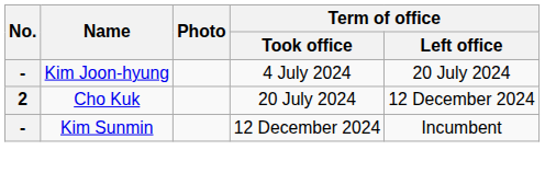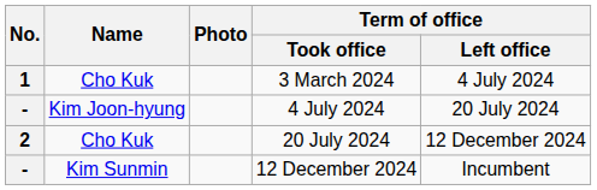 <table class="wikitable" style="text-align:center">
 <tr>
 <th rowspan="2">No.</th>
 <th rowspan="2">Name</th>
 <th rowspan="2">Photo</th>
 <th colspan="2">Term of office</th>
 </tr>
 <tr>
 <th>Took office</th>
 <th>Left office</th>
+</tr>
+<tr>
+<th>1</th>
+<td><a href='#'>Cho Kuk</a></td>
+<td></td>
+<td>3 March 2024</td>
+<td>4 July 2024</td>
 </tr>
 <tr>
 <th>-</th>
 <td><a href='#'>Kim Joon-hyung</a><br></td>
 <td></td>
 <td>4 July 2024</td>
 <td>20 July 2024</td>
 </tr>
 <tr>
 <th>2</th>
 <td><a href='#'>Cho Kuk</a></td>
 <td></td>
 <td>20 July 2024</td>
 <td>12 December 2024</td>
 </tr>
 <tr>
 <th>-</th>
 <td><a href='#'>Kim Sunmin</a><br></td>
 <td></td>
 <td>12 December 2024</td>
 <td>Incumbent</td>
 </tr>
 </table>
